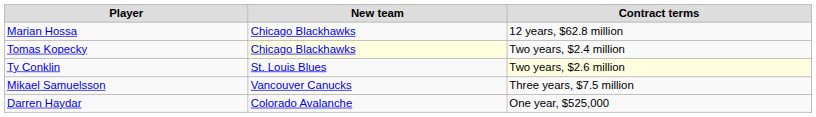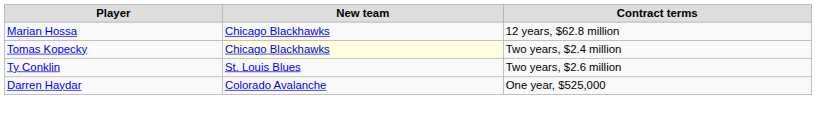 <table class="wikitable" width=90%>
 <tr align="center"  bgcolor="#dddddd">
 <td><strong>Player</strong></td>
 <td><strong>New team</strong></td>
 <td><strong>Contract terms</strong></td>
 </tr>
 <tr>
 <td><a href='#'>Marian Hossa</a></td>
 <td><a href='#'>Chicago Blackhawks</a></td>
 <td>12 years, $62.8 million</td>
 </tr>
 <tr>
 <td><a href='#'>Tomas Kopecky</a></td>
 <td style="background: lightyellow;"><a href='#'>Chicago Blackhawks</a></td>
 <td>Two years, $2.4 million</td>
 </tr>
 <tr>
 <td><a href='#'>Ty Conklin</a></td>
 <td><a href='#'>St. Louis Blues</a></td>
-<td style="background: lightyellow;">Two years, $2.6 million</td>
-</tr>
-<tr>
-<td><a href='#'>Mikael Samuelsson</a></td>
-<td><a href='#'>Vancouver Canucks</a></td>
-<td>Three years, $7.5 million</td>
+<td>Two years, $2.6 million</td>
 </tr>
 <tr>
 <td><a href='#'>Darren Haydar</a></td>
 <td><a href='#'>Colorado Avalanche</a></td>
 <td>One year, $525,000</td>
 </tr>
 </table>
